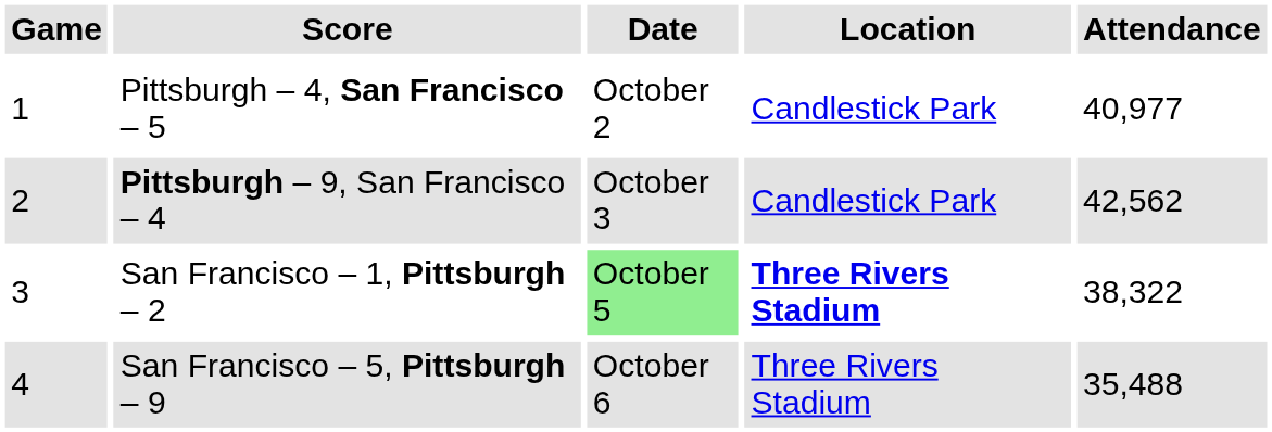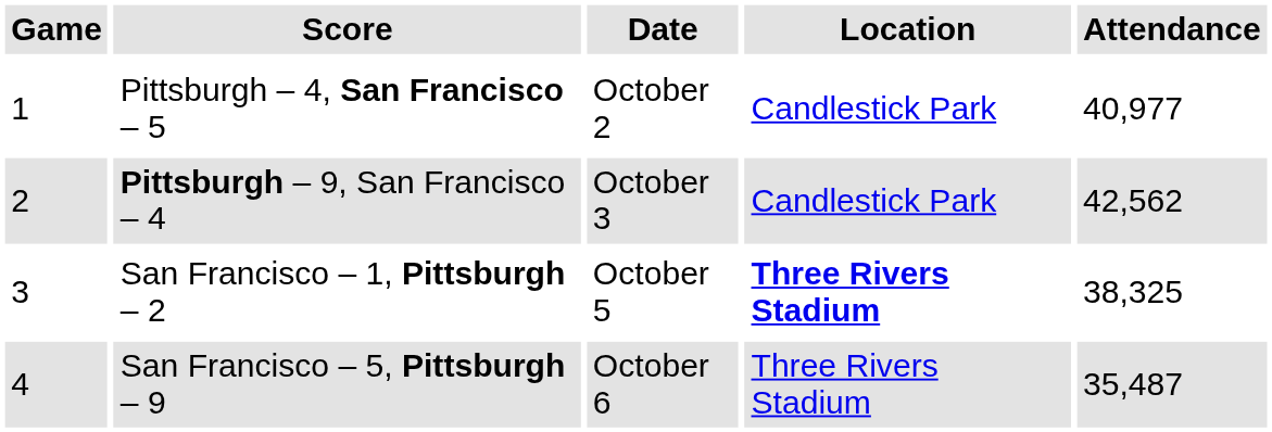 <table border="0" cellspacing="3" cellpadding="3">
 <tr style="background: #e3e3e3;">
 <th>Game</th>
 <th>Score</th>
 <th>Date</th>
 <th>Location</th>
 <th>Attendance</th>
 </tr>
 <tr style="background: #e3e3e3;">
 </tr>
 <tr>
 <td>1</td>
 <td>Pittsburgh – 4, <strong>San Francisco</strong> – 5</td>
 <td>October 2</td>
 <td><a href='#'>Candlestick Park</a></td>
 <td>40,977</td>
 </tr>
 <tr style="background: #e3e3e3;">
 <td>2</td>
 <td><strong>Pittsburgh</strong> – 9, San Francisco – 4</td>
 <td>October 3</td>
 <td><a href='#'>Candlestick Park</a></td>
 <td>42,562</td>
 </tr>
 <tr>
 <td>3</td>
 <td>San Francisco – 1, <strong>Pittsburgh</strong> – 2</td>
-<td style="background: lightgreen;">October 5</td>
+<td>October 5</td>
 <td><strong><a href='#'>Three Rivers Stadium</a></strong></td>
-<td>38,322</td>
+<td>38,325</td>
 </tr>
 <tr style="background: #e3e3e3;">
 <td>4</td>
 <td>San Francisco – 5, <strong>Pittsburgh</strong> – 9</td>
 <td>October 6</td>
 <td><a href='#'>Three Rivers Stadium</a></td>
-<td>35,488</td>
+<td>35,487</td>
 </tr>
 </table>
